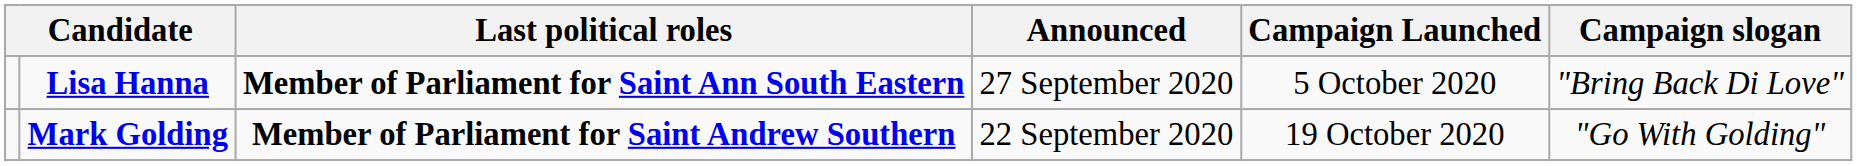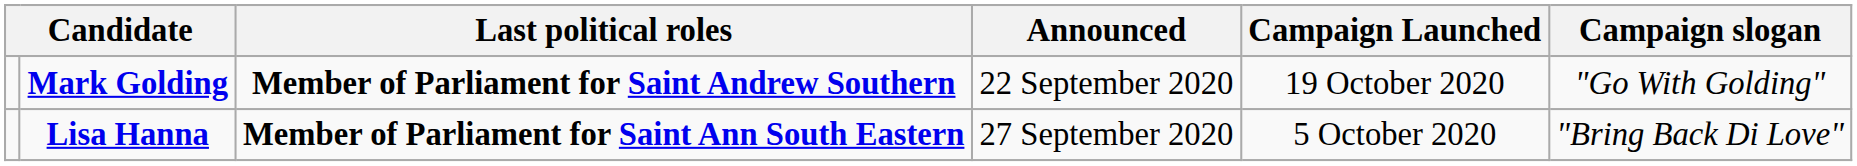 <table class="wikitable" style="text-align:center">
 <tr>
 <th colspan="2">Candidate</th>
 <th>Last political roles</th>
 <th>Announced</th>
 <th>Campaign Launched</th>
 <th>Campaign slogan</th>
 </tr>
 <tr>
 <td></td>
+<td><strong><a href='#'>Mark Golding</a></strong></td>
+<td><strong>Member of Parliament for <a href='#'>Saint Andrew Southern</a></strong><br></td>
+<td>22 September 2020</td>
+<td>19 October 2020</td>
+<td><em>"Go With Golding"</em></td>
+</tr>
+<tr>
+<td></td>
 <td><strong><a href='#'>Lisa Hanna</a></strong></td>
 <td><strong>Member of Parliament for <a href='#'>Saint Ann South Eastern</a></strong><br></td>
 <td>27 September 2020</td>
 <td>5 October 2020</td>
 <td><em>"Bring Back Di Love"</em></td>
 </tr>
-<tr>
-<td></td>
-<td><strong><a href='#'>Mark Golding</a></strong></td>
-<td><strong>Member of Parliament for <a href='#'>Saint Andrew Southern</a></strong><br></td>
-<td>22 September 2020</td>
-<td>19 October 2020</td>
-<td><em>"Go With Golding"</em></td>
-</tr>
 </table>
